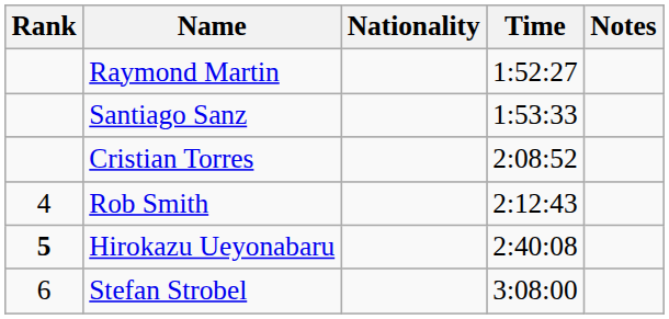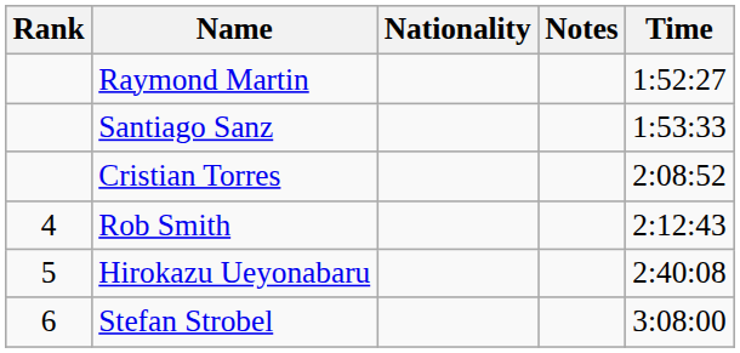 <table class="wikitable sortable" style="text-align:center">
 <tr>
 <th>Rank</th>
 <th>Name</th>
 <th>Nationality</th>
+<th>Notes</th>
 <th>Time</th>
-<th>Notes</th>
 </tr>
 <tr>
 <td></td>
 <td align=left><a href='#'>Raymond Martin</a></td>
 <td align=left></td>
+<td></td>
 <td>1:52:27</td>
-<td></td>
 </tr>
 <tr>
 <td></td>
 <td align=left><a href='#'>Santiago Sanz</a></td>
 <td align=left></td>
+<td></td>
 <td>1:53:33</td>
-<td></td>
 </tr>
 <tr>
 <td></td>
 <td align=left><a href='#'>Cristian Torres</a></td>
 <td align=left></td>
+<td></td>
 <td>2:08:52</td>
-<td></td>
 </tr>
 <tr>
 <td>4</td>
 <td align=left><a href='#'>Rob Smith</a></td>
 <td align=left></td>
+<td></td>
 <td>2:12:43</td>
-<td></td>
 </tr>
 <tr>
-<td><strong>5</strong></td>
+<td>5</td>
 <td align=left><a href='#'>Hirokazu Ueyonabaru</a></td>
 <td align=left></td>
+<td></td>
 <td>2:40:08</td>
-<td></td>
 </tr>
 <tr>
 <td>6</td>
 <td align=left><a href='#'>Stefan Strobel</a></td>
 <td align=left></td>
+<td></td>
 <td>3:08:00</td>
-<td></td>
 </tr>
 </table>
